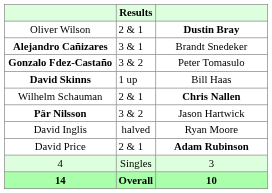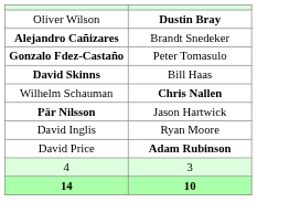 <table border="1" cellpadding="3" style="border-collapse:collapse; text-align:center;">
 <tr style="background:#ddffdd;">
 <th width=160></th>
-<th>Results</th>
 <th width=160></th>
 </tr>
 <tr>
 <td>Oliver Wilson</td>
-<td align=left> 2 & 1</td>
 <td><strong>Dustin Bray</strong></td>
 </tr>
 <tr>
 <td><strong>Alejandro Cañizares</strong></td>
-<td align=left> 3 & 1</td>
 <td>Brandt Snedeker</td>
 </tr>
 <tr>
 <td><strong>Gonzalo Fdez-Castaño</strong></td>
-<td align=left> 3 & 2</td>
 <td>Peter Tomasulo</td>
 </tr>
 <tr>
 <td><strong>David Skinns</strong></td>
-<td align=left> 1 up</td>
 <td>Bill Haas</td>
 </tr>
 <tr>
 <td>Wilhelm Schauman</td>
-<td align=left> 2 & 1</td>
 <td><strong>Chris Nallen</strong></td>
 </tr>
 <tr>
 <td><strong>Pär Nilsson</strong></td>
-<td align=left> 3 & 2</td>
 <td>Jason Hartwick</td>
 </tr>
 <tr>
 <td>David Inglis</td>
-<td>halved</td>
 <td>Ryan Moore</td>
 </tr>
 <tr>
 <td>David Price</td>
-<td align=left> 2 & 1</td>
 <td><strong>Adam Rubinson</strong></td>
 </tr>
 <tr style="background:#ddffdd;">
 <td>4</td>
-<td>Singles</td>
 <td>3</td>
 </tr>
 <tr style="background:#aaffaa;">
 <th>14</th>
-<th>Overall</th>
 <th>10</th>
 </tr>
 </table>
